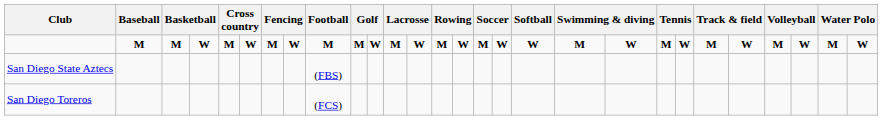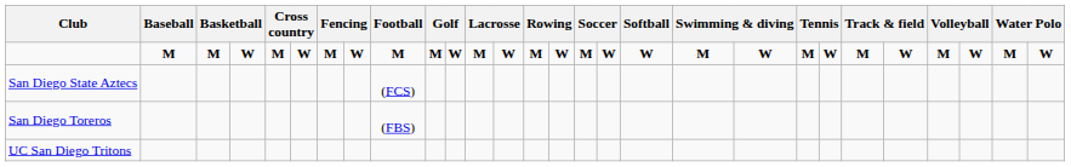 <table class="wikitable" style="text-align:center">
 <tr>
 <th>Club</th>
 <th>Baseball</th>
 <th colspan="2">Basketball</th>
 <th colspan="2">Cross<br>country</th>
 <th colspan="2">Fencing</th>
 <th>Football</th>
 <th colspan="2">Golf</th>
 <th colspan="2">Lacrosse</th>
 <th colspan="2">Rowing</th>
 <th colspan="2">Soccer</th>
 <th>Softball</th>
 <th colspan="2">Swimming & diving</th>
 <th colspan="2">Tennis</th>
 <th colspan="2">Track & field</th>
 <th colspan="2">Volleyball</th>
 <th colspan="2">Water Polo</th>
 </tr>
 <tr>
 <td></td>
 <td><strong>M</strong></td>
 <td><strong>M</strong></td>
 <td><strong>W</strong></td>
 <td><strong>M</strong></td>
 <td><strong>W</strong></td>
 <td><strong>M</strong></td>
 <td><strong>W</strong></td>
 <td><strong>M</strong></td>
 <td><strong>M</strong></td>
 <td><strong>W</strong></td>
 <td><strong>M</strong></td>
 <td><strong>W</strong></td>
 <td><strong>M</strong></td>
 <td><strong>W</strong></td>
 <td><strong>M</strong></td>
 <td><strong>W</strong></td>
 <td><strong>W</strong></td>
 <td><strong>M</strong></td>
 <td><strong>W</strong></td>
 <td><strong>M</strong></td>
 <td><strong>W</strong></td>
 <td><strong>M</strong></td>
 <td><strong>W</strong></td>
 <td><strong>M</strong></td>
 <td><strong>W</strong></td>
 <td><strong>M</strong></td>
 <td><strong>W</strong></td>
 </tr>
 <tr>
 <td align="left"><a href='#'>San Diego State Aztecs</a></td>
 <td></td>
 <td></td>
 <td></td>
 <td></td>
 <td></td>
 <td></td>
 <td></td>
-<td><br>(<a href='#'>FBS</a>)</td>
+<td><br>(<a href='#'>FCS</a>)</td>
 <td></td>
 <td></td>
 <td></td>
 <td></td>
 <td></td>
 <td></td>
 <td></td>
 <td></td>
 <td></td>
 <td></td>
 <td></td>
 <td></td>
 <td></td>
 <td></td>
 <td></td>
 <td></td>
 <td></td>
 <td></td>
 <td></td>
 </tr>
 <tr>
 <td align="left"><a href='#'>San Diego Toreros</a></td>
 <td></td>
 <td></td>
 <td></td>
 <td></td>
 <td></td>
 <td></td>
 <td></td>
-<td><br>(<a href='#'>FCS</a>)</td>
+<td><br>(<a href='#'>FBS</a>)</td>
+<td></td>
+<td></td>
+<td></td>
+<td></td>
+<td></td>
+<td></td>
+<td></td>
+<td></td>
+<td></td>
+<td></td>
+<td></td>
+<td></td>
+<td></td>
+<td></td>
+<td></td>
+<td></td>
+<td></td>
+<td></td>
+<td></td>
+</tr>
+<tr>
+<td align="left"><a href='#'>UC San Diego Tritons</a></td>
+<td></td>
+<td></td>
+<td></td>
+<td></td>
+<td></td>
+<td></td>
+<td></td>
+<td></td>
 <td></td>
 <td></td>
 <td></td>
 <td></td>
 <td></td>
 <td></td>
 <td></td>
 <td></td>
 <td></td>
 <td></td>
 <td></td>
 <td></td>
 <td></td>
 <td></td>
 <td></td>
 <td></td>
 <td></td>
 <td></td>
 <td></td>
 </tr>
 </table>
